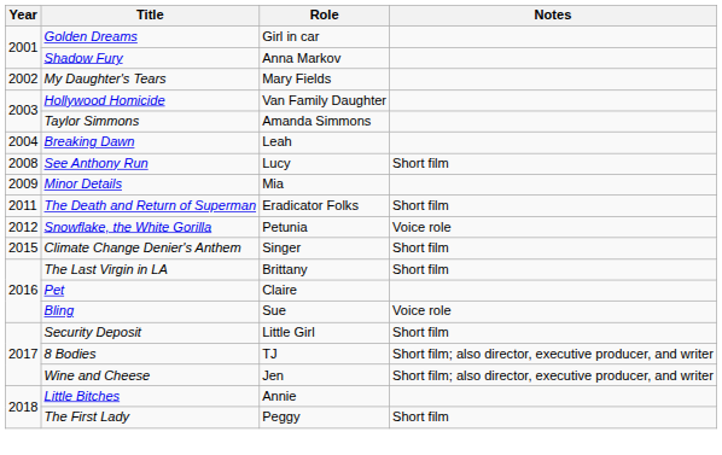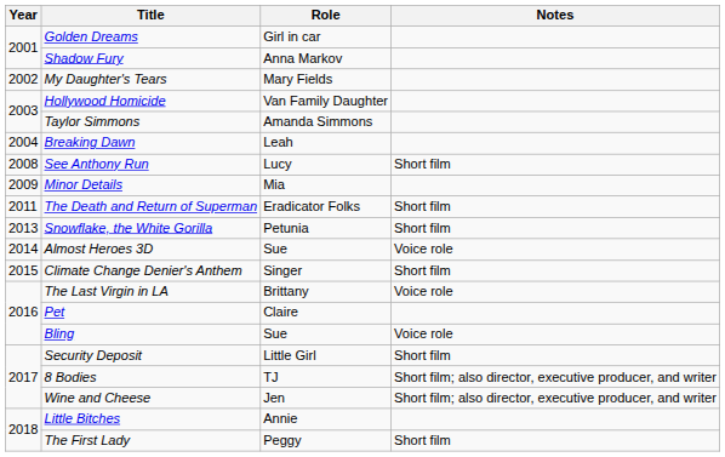 <table class="wikitable sortable">
 <tr>
 <th>Year</th>
 <th>Title</th>
 <th>Role</th>
 <th class="unsortable">Notes</th>
 </tr>
 <tr>
 <td rowspan="2">2001</td>
 <td><em><a href='#'>Golden Dreams</a></em></td>
 <td>Girl in car</td>
 <td></td>
 </tr>
 <tr>
 <td><em><a href='#'>Shadow Fury</a></em></td>
 <td>Anna Markov</td>
 <td></td>
 </tr>
 <tr>
 <td>2002</td>
 <td><em>My Daughter's Tears</em></td>
 <td>Mary Fields</td>
 <td></td>
 </tr>
 <tr>
 <td rowspan=2>2003</td>
 <td><em><a href='#'>Hollywood Homicide</a></em></td>
 <td>Van Family Daughter</td>
 <td></td>
 </tr>
 <tr>
 <td><em>Taylor Simmons</em></td>
 <td>Amanda Simmons</td>
 <td></td>
 </tr>
 <tr>
 <td>2004</td>
 <td><em><a href='#'>Breaking Dawn</a></em></td>
 <td>Leah</td>
 <td></td>
 </tr>
 <tr>
 <td>2008</td>
 <td><em><a href='#'>See Anthony Run</a></em></td>
 <td>Lucy</td>
 <td>Short film</td>
 </tr>
 <tr>
 <td>2009</td>
 <td><em><a href='#'>Minor Details</a></em></td>
 <td>Mia</td>
 <td></td>
 </tr>
 <tr>
 <td>2011</td>
 <td><em><a href='#'>The Death and Return of Superman</a></em></td>
 <td>Eradicator Folks</td>
 <td>Short film</td>
 </tr>
 <tr>
-<td>2012</td>
+<td>2013</td>
 <td><em><a href='#'>Snowflake, the White Gorilla</a></em></td>
 <td>Petunia</td>
+<td>Short film</td>
+</tr>
+<tr>
+<td>2014</td>
+<td><em>Almost Heroes 3D</em></td>
+<td>Sue</td>
 <td>Voice role</td>
 </tr>
 <tr>
 <td>2015</td>
 <td><em>Climate Change Denier's Anthem</em></td>
 <td>Singer</td>
 <td>Short film</td>
 </tr>
 <tr>
 <td rowspan=3>2016</td>
 <td><em>The Last Virgin in LA</em></td>
 <td>Brittany</td>
-<td>Short film</td>
+<td>Voice role</td>
 </tr>
 <tr>
 <td><em><a href='#'>Pet</a></em></td>
 <td>Claire</td>
 <td></td>
 </tr>
 <tr>
 <td><em><a href='#'>Bling</a></em></td>
 <td>Sue</td>
 <td>Voice role</td>
 </tr>
 <tr>
 <td rowspan=3>2017</td>
 <td><em>Security Deposit</em></td>
 <td>Little Girl</td>
 <td>Short film</td>
 </tr>
 <tr>
 <td><em>8 Bodies</em></td>
 <td>TJ</td>
 <td>Short film; also director, executive producer, and writer</td>
 </tr>
 <tr>
 <td><em>Wine and Cheese</em></td>
 <td>Jen</td>
 <td>Short film; also director, executive producer, and writer</td>
 </tr>
 <tr>
 <td rowspan=2>2018</td>
 <td><em><a href='#'>Little Bitches</a></em></td>
 <td>Annie</td>
 <td></td>
 </tr>
 <tr>
 <td><em>The First Lady</em></td>
 <td>Peggy</td>
 <td>Short film</td>
 </tr>
 </table>
